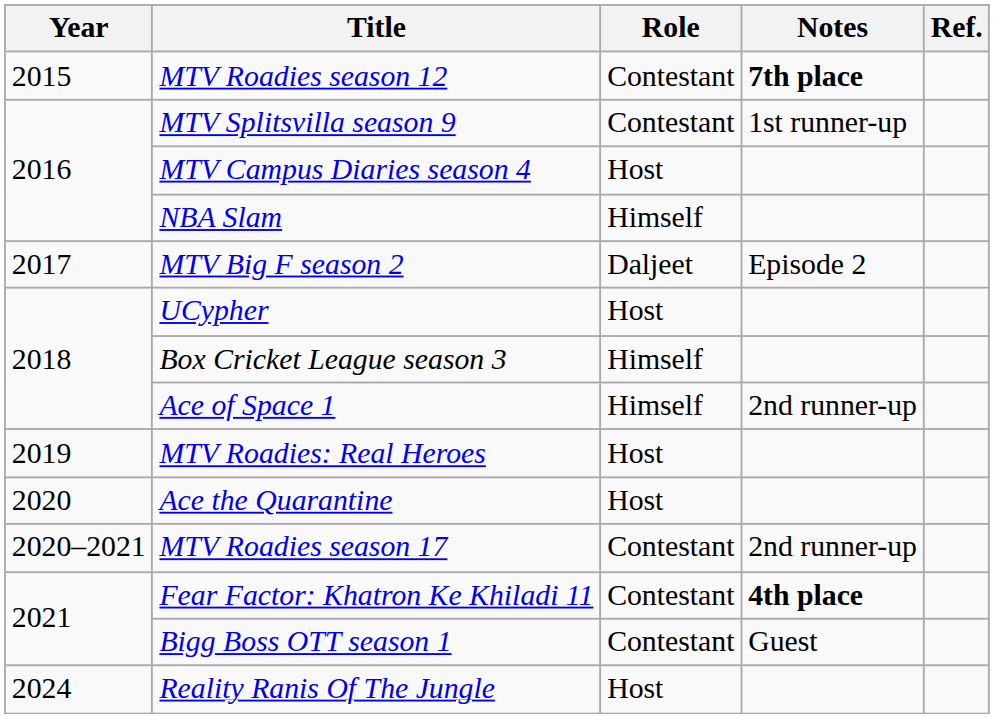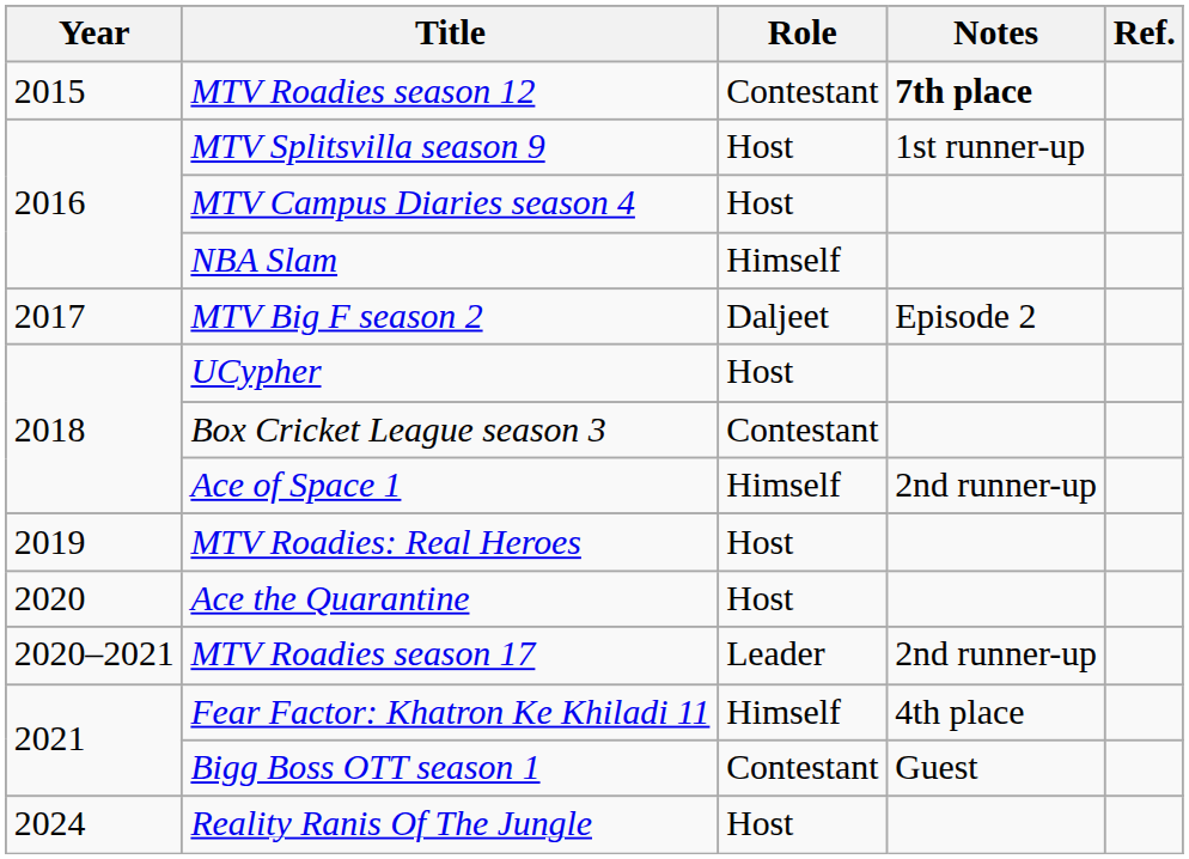 <table class="wikitable">
 <tr>
 <th>Year</th>
 <th>Title</th>
 <th>Role</th>
 <th>Notes</th>
 <th>Ref.</th>
 </tr>
 <tr>
 <td>2015</td>
 <td><em><a href='#'>MTV Roadies season 12</a></em></td>
 <td>Contestant</td>
 <td><strong>7th place</strong></td>
 <td></td>
 </tr>
 <tr>
 <td rowspan="3">2016</td>
 <td><em><a href='#'>MTV Splitsvilla season 9</a></em></td>
-<td>Contestant</td>
+<td>Host</td>
 <td>1st runner-up</td>
 <td></td>
 </tr>
 <tr>
 <td><em><a href='#'>MTV Campus Diaries season 4</a></em></td>
 <td>Host</td>
 <td></td>
 <td></td>
 </tr>
 <tr>
 <td><em><a href='#'>NBA Slam</a></em></td>
 <td>Himself</td>
 <td></td>
 <td></td>
 </tr>
 <tr>
 <td>2017</td>
 <td><em><a href='#'>MTV Big F season 2</a></em></td>
 <td>Daljeet</td>
 <td>Episode 2</td>
 <td></td>
 </tr>
 <tr>
 <td rowspan="3">2018</td>
 <td><em><a href='#'>UCypher</a></em></td>
 <td>Host</td>
 <td></td>
 <td></td>
 </tr>
 <tr>
 <td><em>Box Cricket League season 3</em></td>
-<td>Himself</td>
+<td>Contestant</td>
 <td></td>
 <td></td>
 </tr>
 <tr>
 <td><em><a href='#'>Ace of Space 1</a></em></td>
 <td>Himself</td>
 <td>2nd runner-up</td>
 <td></td>
 </tr>
 <tr>
 <td>2019</td>
 <td><em><a href='#'>MTV Roadies: Real Heroes</a></em></td>
 <td>Host</td>
 <td></td>
 <td></td>
 </tr>
 <tr>
 <td>2020</td>
 <td><em><a href='#'>Ace the Quarantine</a></em></td>
 <td>Host</td>
 <td></td>
 <td></td>
 </tr>
 <tr>
 <td>2020–2021</td>
 <td><em><a href='#'>MTV Roadies season 17</a></em></td>
-<td>Contestant</td>
+<td>Leader</td>
 <td>2nd runner-up</td>
 <td></td>
 </tr>
 <tr>
 <td rowspan="2">2021</td>
 <td><em><a href='#'>Fear Factor: Khatron Ke Khiladi 11</a></em></td>
-<td>Contestant</td>
-<td><strong>4th place</strong></td>
+<td>Himself</td>
+<td>4th place</td>
 <td></td>
 </tr>
 <tr>
 <td><em><a href='#'>Bigg Boss OTT season 1</a></em></td>
 <td>Contestant</td>
 <td>Guest</td>
 <td></td>
 </tr>
 <tr>
 <td>2024</td>
 <td><em><a href='#'>Reality Ranis Of The Jungle</a></em></td>
 <td>Host</td>
 <td></td>
 <td></td>
 </tr>
 </table>
